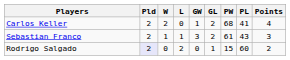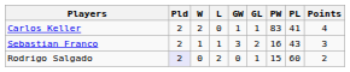 <table class=wikitable style="text-align:center">
 <tr>
 <th width=220>Players</th>
 <th width=20>Pld</th>
 <th width=20>W</th>
 <th width=20>L</th>
 <th width=20>GW</th>
 <th width=20>GL</th>
 <th width=20>PW</th>
 <th width=20>PL</th>
 <th width=50>Points</th>
 </tr>
 <tr>
 <td align=left> <a href='#'>Carlos Keller</a></td>
 <td>2</td>
 <td>2</td>
 <td>0</td>
 <td>1</td>
-<td>2</td>
-<td>68</td>
+<td>1</td>
+<td>83</td>
 <td>41</td>
 <td>4</td>
 </tr>
 <tr>
 <td align=left> <a href='#'>Sebastian Franco</a></td>
 <td>2</td>
 <td>1</td>
 <td>1</td>
 <td>3</td>
 <td>2</td>
-<td>61</td>
+<td>16</td>
 <td>43</td>
 <td>3</td>
 </tr>
 <tr>
 <td align=left> Rodrigo Salgado</td>
 <td style="background: lavender;">2</td>
 <td>0</td>
 <td>2</td>
 <td>0</td>
 <td>1</td>
 <td>15</td>
 <td>60</td>
 <td>2</td>
 </tr>
 </table>
